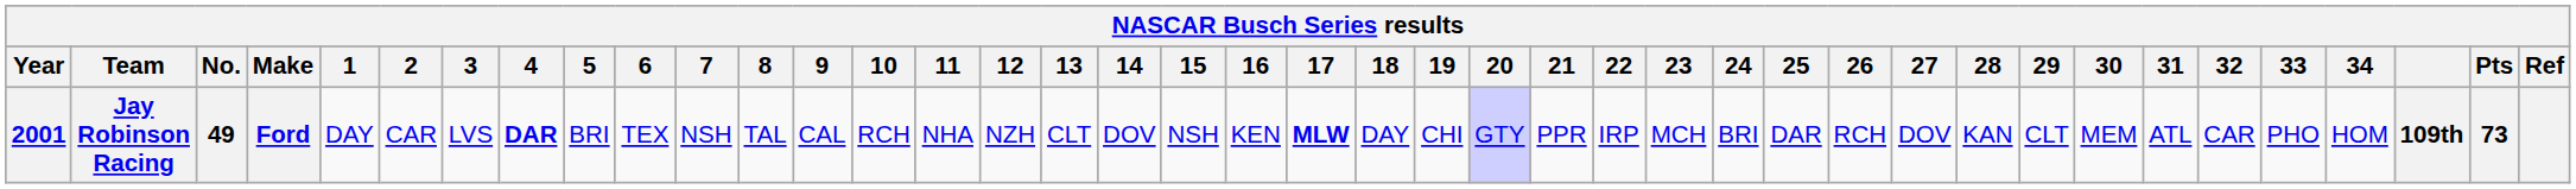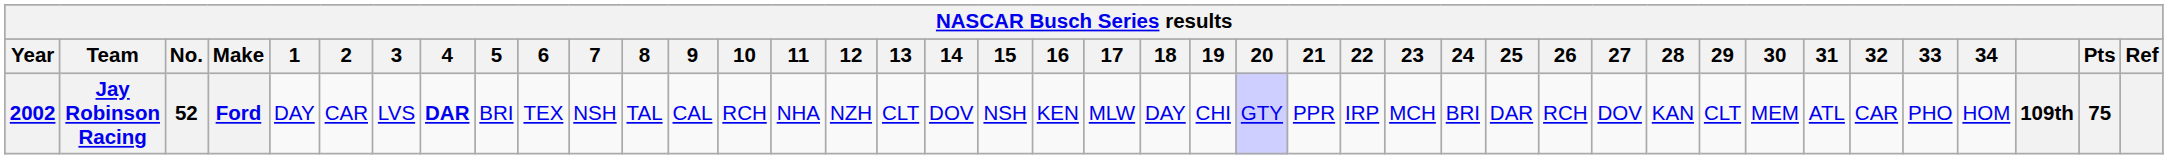 <table class="wikitable" style="text-align:center; font-size:75%">
 <tr>
 <th colspan=42><a href='#'>NASCAR Busch Series</a> results</th>
 </tr>
 <tr>
 <th>Year</th>
 <th>Team</th>
 <th>No.</th>
 <th>Make</th>
 <th>1</th>
 <th>2</th>
 <th>3</th>
 <th>4</th>
 <th>5</th>
 <th>6</th>
 <th>7</th>
 <th>8</th>
 <th>9</th>
 <th>10</th>
 <th>11</th>
 <th>12</th>
 <th>13</th>
 <th>14</th>
 <th>15</th>
 <th>16</th>
 <th>17</th>
 <th>18</th>
 <th>19</th>
 <th>20</th>
 <th>21</th>
 <th>22</th>
 <th>23</th>
 <th>24</th>
 <th>25</th>
 <th>26</th>
 <th>27</th>
 <th>28</th>
 <th>29</th>
 <th>30</th>
 <th>31</th>
 <th>32</th>
 <th>33</th>
 <th>34</th>
 <th></th>
 <th>Pts</th>
 <th>Ref</th>
 </tr>
 <tr>
-<th><a href='#'>2001</a></th>
+<th><a href='#'>2002</a></th>
 <th><a href='#'>Jay Robinson Racing</a></th>
-<th>49</th>
+<th>52</th>
 <th><a href='#'>Ford</a></th>
 <td><a href='#'>DAY</a></td>
 <td><a href='#'>CAR</a></td>
 <td><a href='#'>LVS</a></td>
 <td><strong><a href='#'>DAR</a></strong></td>
 <td><a href='#'>BRI</a></td>
 <td><a href='#'>TEX</a></td>
 <td><a href='#'>NSH</a></td>
 <td><a href='#'>TAL</a></td>
 <td><a href='#'>CAL</a></td>
 <td><a href='#'>RCH</a></td>
 <td><a href='#'>NHA</a></td>
 <td><a href='#'>NZH</a></td>
 <td><a href='#'>CLT</a></td>
 <td><a href='#'>DOV</a></td>
 <td><a href='#'>NSH</a></td>
 <td><a href='#'>KEN</a></td>
-<td><strong><a href='#'>MLW</a></strong></td>
+<td><a href='#'>MLW</a></td>
 <td><a href='#'>DAY</a></td>
 <td><a href='#'>CHI</a></td>
 <td style="background:#CFCFFF;"><a href='#'>GTY</a><br></td>
 <td><a href='#'>PPR</a></td>
 <td><a href='#'>IRP</a></td>
 <td><a href='#'>MCH</a></td>
 <td><a href='#'>BRI</a></td>
 <td><a href='#'>DAR</a></td>
 <td><a href='#'>RCH</a></td>
 <td><a href='#'>DOV</a></td>
 <td><a href='#'>KAN</a></td>
 <td><a href='#'>CLT</a></td>
 <td><a href='#'>MEM</a></td>
 <td><a href='#'>ATL</a></td>
 <td><a href='#'>CAR</a></td>
 <td><a href='#'>PHO</a></td>
 <td><a href='#'>HOM</a></td>
 <th>109th</th>
-<th>73</th>
+<th>75</th>
 <th></th>
 </tr>
 </table>
